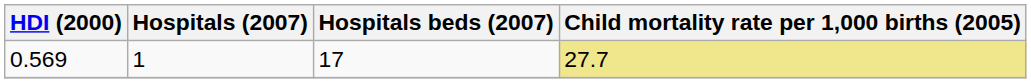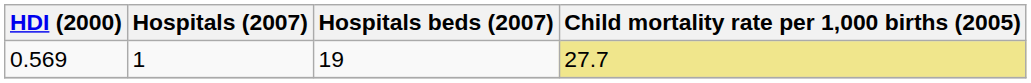 <table class="wikitable" border="1">
 <tr>
 <th><a href='#'>HDI</a> (2000)</th>
 <th>Hospitals (2007)</th>
 <th>Hospitals beds (2007)</th>
 <th>Child mortality rate per 1,000 births (2005)</th>
 </tr>
 <tr>
 <td>0.569</td>
 <td>1</td>
-<td>17</td>
+<td>19</td>
 <td style="background: khaki;">27.7</td>
 </tr>
 <tr>
 </tr>
 </table>
